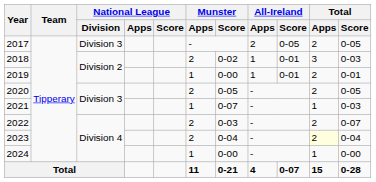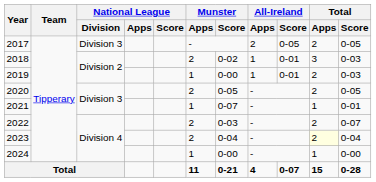 <table class="wikitable">
 <tr>
 <th rowspan="2">Year</th>
 <th rowspan="2">Team</th>
 <th colspan="3"><a href='#'>National League</a></th>
 <th colspan="2"><a href='#'>Munster</a></th>
 <th colspan="2"><a href='#'>All-Ireland</a></th>
 <th colspan="2">Total</th>
 </tr>
 <tr>
 <th>Division</th>
 <th>Apps</th>
 <th>Score</th>
 <th>Apps</th>
 <th>Score</th>
 <th>Apps</th>
 <th>Score</th>
 <th>Apps</th>
 <th>Score</th>
 </tr>
 <tr>
 <td>2017</td>
 <td rowspan="8"><a href='#'>Tipperary</a></td>
 <td>Division 3</td>
 <td></td>
 <td></td>
 <td colspan="2">-</td>
 <td>2</td>
 <td>0-05</td>
 <td>2</td>
 <td>0-05</td>
 </tr>
 <tr>
 <td>2018</td>
 <td rowspan="2">Division 2</td>
 <td></td>
 <td></td>
 <td>2</td>
 <td>0-02</td>
 <td>1</td>
 <td>0-01</td>
 <td>3</td>
 <td>0-03</td>
 </tr>
 <tr>
 <td>2019</td>
 <td></td>
 <td></td>
 <td>1</td>
 <td>0-00</td>
 <td>1</td>
 <td>0-01</td>
 <td>2</td>
-<td>0-01</td>
+<td>0-03</td>
 </tr>
 <tr>
 <td>2020</td>
 <td rowspan="2">Division 3</td>
 <td></td>
 <td></td>
 <td>2</td>
 <td>0-05</td>
 <td colspan="2">-</td>
 <td>2</td>
 <td>0-05</td>
 </tr>
 <tr>
 <td>2021</td>
 <td></td>
 <td></td>
 <td>1</td>
 <td>0-07</td>
 <td colspan="2">-</td>
 <td>1</td>
-<td>0-03</td>
+<td>0-01</td>
 </tr>
 <tr>
 <td>2022</td>
 <td rowspan="3">Division 4</td>
 <td></td>
 <td></td>
 <td>2</td>
 <td>0-03</td>
 <td colspan="2">-</td>
 <td>2</td>
 <td>0-07</td>
 </tr>
 <tr>
 <td>2023</td>
 <td></td>
 <td></td>
 <td>2</td>
 <td>0-04</td>
 <td colspan="2">-</td>
 <td style="background: lightyellow;">2</td>
 <td>0-04</td>
 </tr>
 <tr>
 <td>2024</td>
 <td></td>
 <td></td>
 <td>1</td>
 <td>0-00</td>
 <td colspan="2">-</td>
 <td>1</td>
 <td>0-00</td>
 </tr>
 <tr>
 <th colspan="3">Total</th>
 <td></td>
 <td></td>
 <td><strong>11</strong></td>
 <td><strong>0-21</strong></td>
 <td><strong>4</strong></td>
 <td><strong>0-07</strong></td>
 <td><strong>15</strong></td>
 <td><strong>0-28</strong></td>
 </tr>
 </table>
